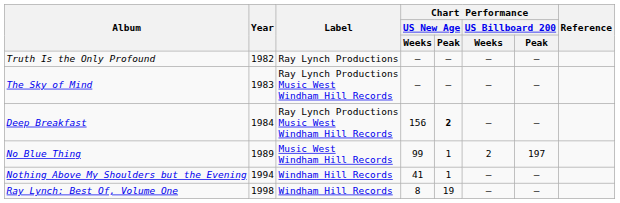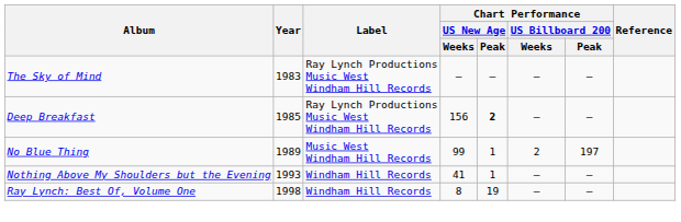 <table class="wikitable">
 <tr>
 <th rowspan="3">Album</th>
 <th rowspan="3">Year</th>
 <th rowspan="3">Label</th>
 <th colspan="4">Chart Performance</th>
 <th rowspan="3">Reference</th>
 </tr>
 <tr>
 <th colspan="2"><a href='#'>US New Age</a></th>
 <th colspan="2"><a href='#'>US Billboard 200</a></th>
 </tr>
 <tr>
 <th>Weeks</th>
 <th>Peak</th>
 <th>Weeks</th>
 <th>Peak</th>
 </tr>
 <tr>
-<td><em>Truth Is the Only Profound</em></td>
-<td>1982</td>
-<td>Ray Lynch Productions</td>
-<td align="center">–</td>
-<td align="center">–</td>
-<td align="center">–</td>
-<td align="center">–</td>
-<td align="center"></td>
-</tr>
-<tr>
 <td><em><a href='#'>The Sky of Mind</a></em></td>
 <td>1983</td>
 <td>Ray Lynch Productions<br><a href='#'>Music West</a><br><a href='#'>Windham Hill Records</a></td>
 <td align="center">–</td>
 <td align="center">–</td>
 <td align="center">–</td>
 <td align="center">–</td>
 <td align="center"></td>
 </tr>
 <tr>
 <td><em><a href='#'>Deep Breakfast</a></em></td>
-<td>1984</td>
+<td>1985</td>
 <td>Ray Lynch Productions<br><a href='#'>Music West</a><br><a href='#'>Windham Hill Records</a></td>
 <td align="center">156</td>
 <td align="center"><strong>2</strong></td>
 <td align="center">–</td>
 <td align="center">–</td>
 <td align="center"></td>
 </tr>
 <tr>
 <td><em><a href='#'>No Blue Thing</a></em></td>
 <td>1989</td>
 <td><a href='#'>Music West</a><br><a href='#'>Windham Hill Records</a></td>
 <td align="center">99</td>
 <td align="center">1</td>
 <td align="center">2</td>
 <td align="center">197</td>
 <td align="center"></td>
 </tr>
 <tr>
 <td><em><a href='#'>Nothing Above My Shoulders but the Evening</a></em></td>
-<td>1994</td>
+<td>1993</td>
 <td><a href='#'>Windham Hill Records</a></td>
 <td align="center">41</td>
 <td align="center">1</td>
 <td align="center">–</td>
 <td align="center">–</td>
 <td align="center"></td>
 </tr>
 <tr>
 <td><em><a href='#'>Ray Lynch: Best Of, Volume One</a></em></td>
 <td>1998</td>
 <td><a href='#'>Windham Hill Records</a></td>
 <td align="center">8</td>
 <td align="center">19</td>
 <td align="center">–</td>
 <td align="center">–</td>
 <td align="center"></td>
 </tr>
 </table>
